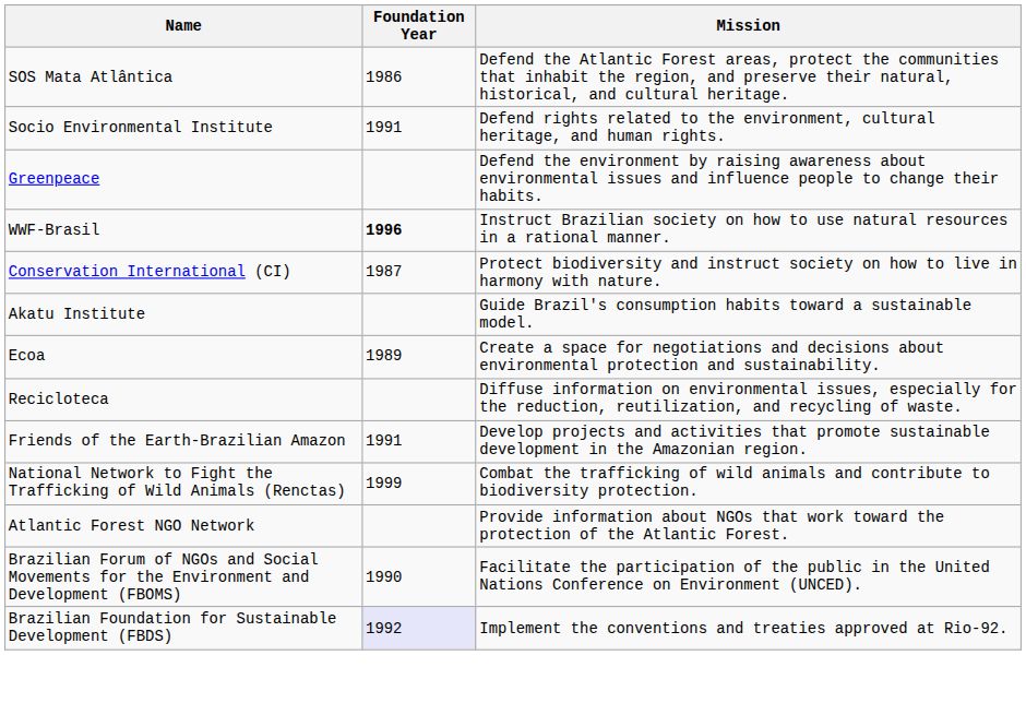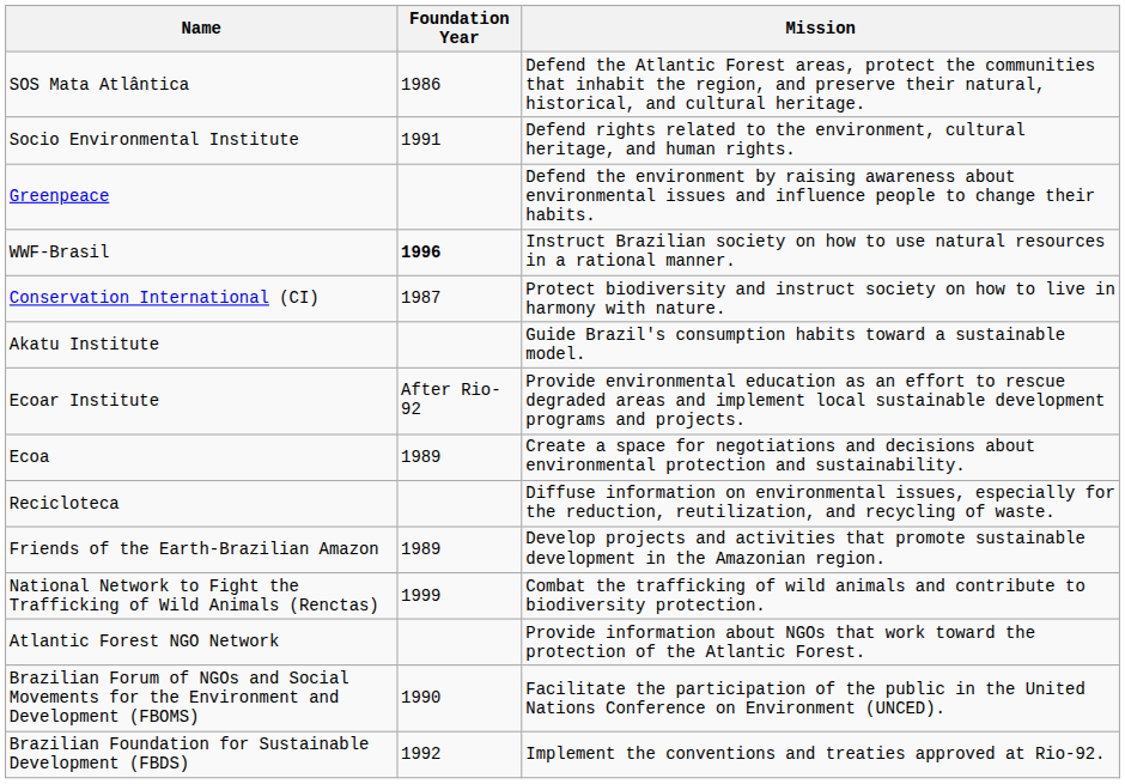 <table class="wikitable">
 <tr>
 <th>Name</th>
 <th>Foundation Year</th>
 <th>Mission</th>
 </tr>
 <tr>
 <td>SOS Mata Atlântica</td>
 <td>1986</td>
 <td>Defend the Atlantic Forest areas, protect the communities that inhabit the region, and preserve their natural, historical, and cultural heritage.</td>
 </tr>
 <tr>
 <td>Socio Environmental Institute</td>
 <td>1991</td>
 <td>Defend rights related to the environment, cultural heritage, and human rights.</td>
 </tr>
 <tr>
 <td><a href='#'>Greenpeace</a></td>
 <td></td>
 <td>Defend the environment by raising awareness about environmental issues and influence people to change their habits.</td>
 </tr>
 <tr>
 <td>WWF-Brasil</td>
 <td><strong>1996</strong></td>
 <td>Instruct Brazilian society on how to use natural resources in a rational manner.</td>
 </tr>
 <tr>
 <td><a href='#'>Conservation International</a> (CI)</td>
 <td>1987</td>
 <td>Protect biodiversity and instruct society on how to live in harmony with nature.</td>
 </tr>
 <tr>
 <td>Akatu Institute</td>
 <td></td>
 <td>Guide Brazil's consumption habits toward a sustainable model.</td>
 </tr>
 <tr>
+<td>Ecoar Institute</td>
+<td>After Rio-92</td>
+<td>Provide environmental education as an effort to rescue degraded areas and implement local sustainable development programs and projects.</td>
+</tr>
+<tr>
 <td>Ecoa</td>
 <td>1989</td>
 <td>Create a space for negotiations and decisions about environmental protection and sustainability.</td>
 </tr>
 <tr>
 <td>Recicloteca</td>
 <td></td>
 <td>Diffuse information on environmental issues, especially for the reduction, reutilization, and recycling of waste.</td>
 </tr>
 <tr>
 <td>Friends of the Earth-Brazilian Amazon</td>
-<td>1991</td>
+<td>1989</td>
 <td>Develop projects and activities that promote sustainable development in the Amazonian region.</td>
 </tr>
 <tr>
 <td>National Network to Fight the Trafficking of Wild Animals (Renctas)</td>
 <td>1999</td>
 <td>Combat the trafficking of wild animals and contribute to biodiversity protection.</td>
 </tr>
 <tr>
 <td>Atlantic Forest NGO Network</td>
 <td></td>
 <td>Provide information about NGOs that work toward the protection of the Atlantic Forest.</td>
 </tr>
 <tr>
 <td>Brazilian Forum of NGOs and Social Movements for the Environment and Development (FBOMS)</td>
 <td>1990</td>
 <td>Facilitate the participation of the public in the United Nations Conference on Environment (UNCED).</td>
 </tr>
 <tr>
 <td>Brazilian Foundation for Sustainable Development (FBDS)</td>
-<td style="background: lavender;">1992</td>
+<td>1992</td>
 <td>Implement the conventions and treaties approved at Rio-92.</td>
 </tr>
 </table>
